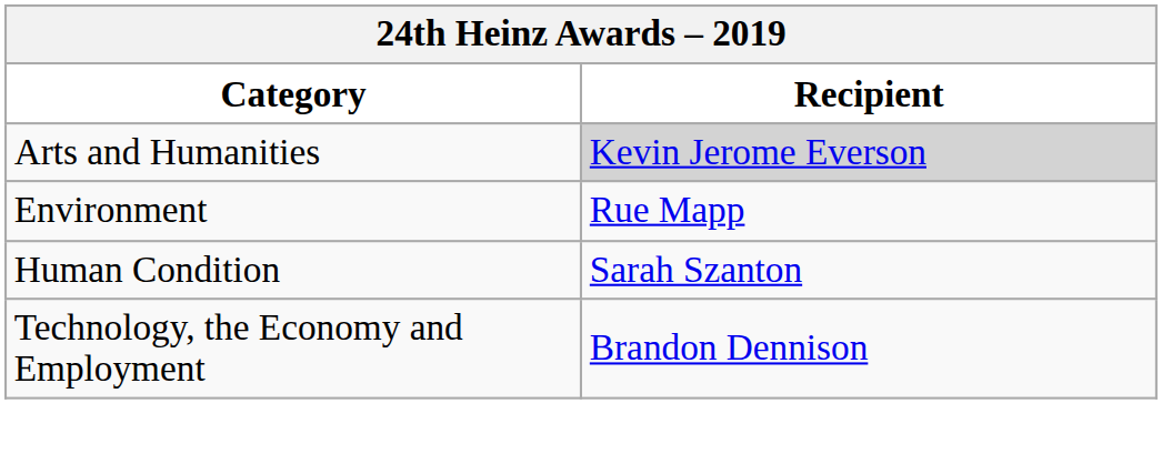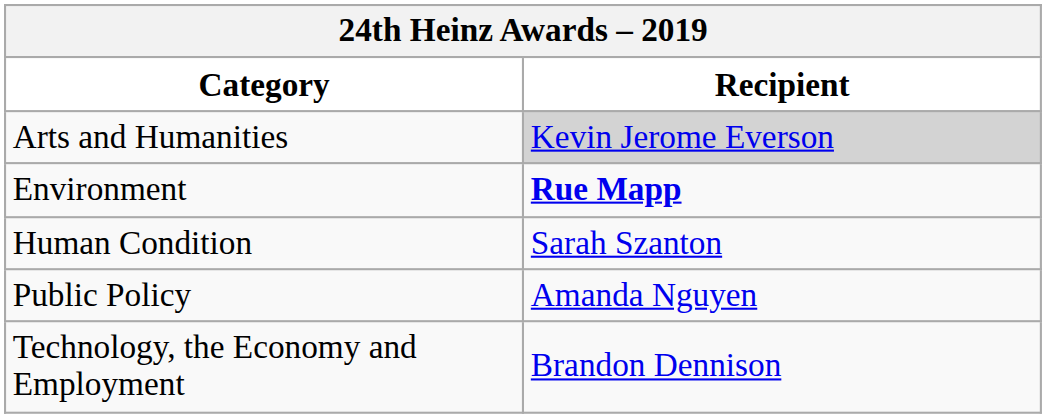 <table class="wikitable" style="width:80%; text-align:left">
 <tr>
 <th style="background:cream" colspan=2><span>24th Heinz Awards – 2019</span></th>
 </tr>
 <tr>
 <th style="background:white; width:40%">Category</th>
 <th style="background:white; width:40%">Recipient</th>
 </tr>
 <tr>
 <td>Arts and Humanities</td>
 <td style="background: lightgrey;"><a href='#'>Kevin Jerome Everson</a></td>
 </tr>
 <tr>
 <td>Environment</td>
-<td><a href='#'>Rue Mapp</a></td>
+<td><strong><a href='#'>Rue Mapp</a></strong></td>
 </tr>
 <tr>
 <td>Human Condition</td>
 <td><a href='#'>Sarah Szanton</a></td>
 </tr>
 <tr>
+<td>Public Policy</td>
+<td><a href='#'>Amanda Nguyen</a></td>
+</tr>
+<tr>
 <td>Technology, the Economy and Employment</td>
 <td><a href='#'>Brandon Dennison</a></td>
 </tr>
 </table>
